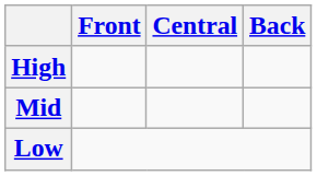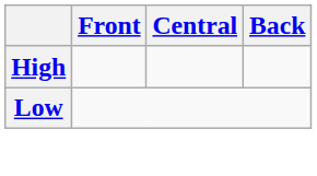 <table class="wikitable" style="text-align: center">
 <tr>
 <th></th>
 <th><a href='#'>Front</a></th>
 <th><a href='#'>Central</a></th>
 <th><a href='#'>Back</a></th>
 </tr>
 <tr>
 <th><a href='#'>High</a></th>
 <td></td>
 <td></td>
 <td></td>
 </tr>
 <tr>
-<th><a href='#'>Mid</a></th>
-<td></td>
-<td></td>
-<td></td>
-</tr>
-<tr>
 <th><a href='#'>Low</a></th>
 <td colspan="3"></td>
 </tr>
 </table>
